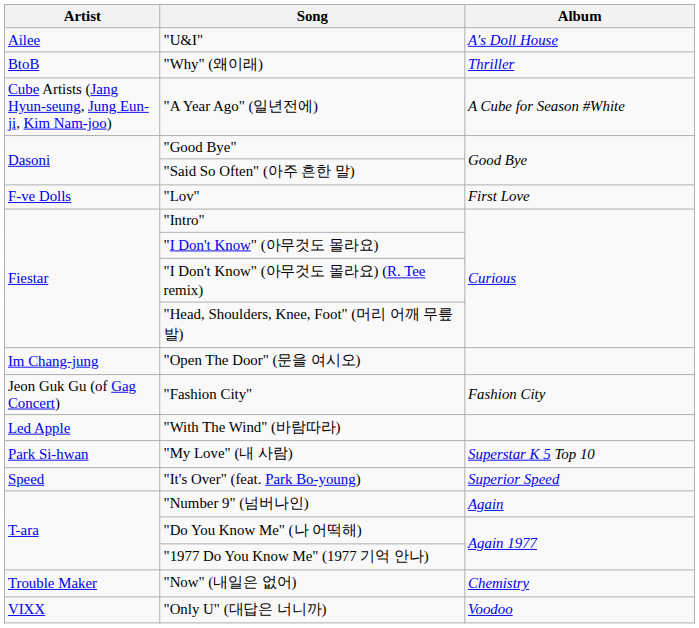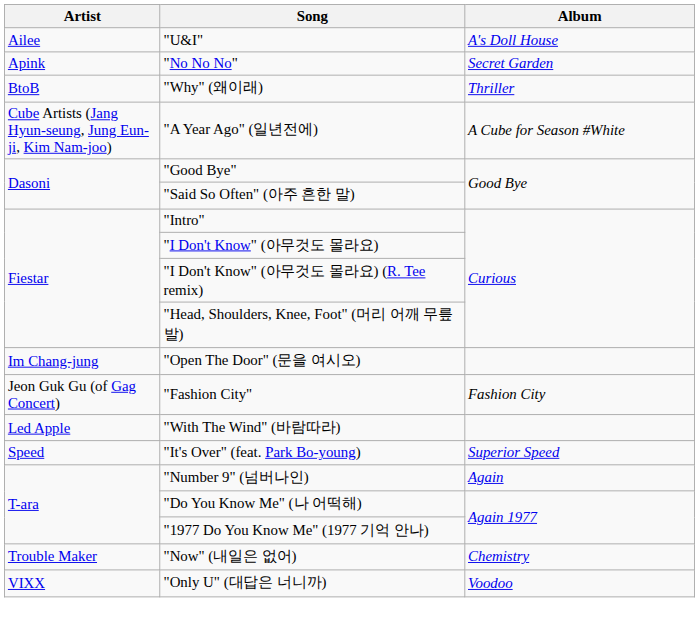 <table class="wikitable">
 <tr>
 <th style="width:10em">Artist</th>
 <th style="width:20em">Song</th>
 <th style="width:15em">Album</th>
 </tr>
 <tr>
 <td><a href='#'>Ailee</a></td>
 <td>"U&I"</td>
 <td><em><a href='#'>A's Doll House</a></em></td>
+</tr>
+<tr>
+<td><a href='#'>Apink</a></td>
+<td>"<a href='#'>No No No</a>"</td>
+<td><em><a href='#'>Secret Garden</a></em></td>
 </tr>
 <tr>
 <td><a href='#'>BtoB</a></td>
 <td>"Why" (왜이래)</td>
 <td><em><a href='#'>Thriller</a></em></td>
 </tr>
 <tr>
 <td><a href='#'>Cube</a> Artists (<a href='#'>Jang Hyun-seung</a>, <a href='#'>Jung Eun-ji</a>, <a href='#'>Kim Nam-joo</a>)</td>
 <td>"A Year Ago" (일년전에)</td>
 <td><em>A Cube for Season #White</em></td>
 </tr>
 <tr>
 <td rowspan="2"><a href='#'>Dasoni</a></td>
 <td>"Good Bye"</td>
 <td rowspan="2"><em>Good Bye</em></td>
 </tr>
 <tr>
 <td>"Said So Often" (아주 흔한 말)</td>
-</tr>
-<tr>
-<td><a href='#'>F-ve Dolls</a></td>
-<td>"Lov"</td>
-<td><em>First Love</em></td>
 </tr>
 <tr>
 <td rowspan="4"><a href='#'>Fiestar</a></td>
 <td>"Intro"</td>
 <td rowspan="4"><em><a href='#'>Curious</a></em></td>
 </tr>
 <tr>
 <td>"<a href='#'>I Don't Know</a>" (아무것도 몰라요)</td>
 </tr>
 <tr>
 <td>"I Don't Know" (아무것도 몰라요) (<a href='#'>R. Tee</a> remix)</td>
 </tr>
 <tr>
 <td>"Head, Shoulders, Knee, Foot" (머리 어깨 무릎 발)</td>
 </tr>
 <tr>
 <td><a href='#'>Im Chang-jung</a></td>
 <td>"Open The Door" (문을 여시오)</td>
 <td></td>
 </tr>
 <tr>
 <td>Jeon Guk Gu (of <a href='#'>Gag Concert</a>)</td>
 <td>"Fashion City"</td>
 <td><em>Fashion City</em></td>
 </tr>
 <tr>
 <td><a href='#'>Led Apple</a></td>
 <td>"With The Wind" (바람따라)</td>
 <td></td>
 </tr>
 <tr>
-<td><a href='#'>Park Si-hwan</a></td>
-<td>"My Love" (내 사람)</td>
-<td><em><a href='#'>Superstar K 5</a> Top 10</em></td>
-</tr>
-<tr>
 <td><a href='#'>Speed</a></td>
 <td>"It's Over" (feat. <a href='#'>Park Bo-young</a>)</td>
 <td><em><a href='#'>Superior Speed</a></em></td>
 </tr>
 <tr>
 <td rowspan="3"><a href='#'>T-ara</a></td>
 <td>"Number 9" (넘버나인)</td>
 <td><em><a href='#'>Again</a></em></td>
 </tr>
 <tr>
 <td>"Do You Know Me" (나 어떡해)</td>
 <td rowspan="2"><em><a href='#'>Again 1977</a></em></td>
 </tr>
 <tr>
 <td>"1977 Do You Know Me" (1977 기억 안나)</td>
 </tr>
 <tr>
 <td><a href='#'>Trouble Maker</a></td>
 <td>"Now" (내일은 없어)</td>
 <td><em><a href='#'>Chemistry</a></em></td>
 </tr>
 <tr>
 <td><a href='#'>VIXX</a></td>
 <td>"Only U" (대답은 너니까)</td>
 <td><em><a href='#'>Voodoo</a></em></td>
 </tr>
 </table>
